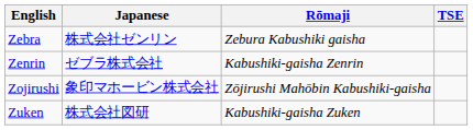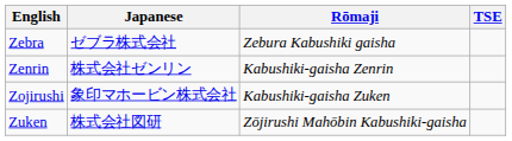 <table class="wikitable">
 <tr>
 <th>English</th>
 <th>Japanese</th>
 <th><a href='#'>Rōmaji</a></th>
 <th><a href='#'>TSE</a></th>
 </tr>
 <tr>
 <td><a href='#'>Zebra</a></td>
-<td><a href='#'>株式会社ゼンリン</a></td>
+<td><a href='#'>ゼブラ株式会社</a></td>
 <td><em>Zebura Kabushiki gaisha</em></td>
 <td></td>
 </tr>
 <tr>
 <td><a href='#'>Zenrin</a></td>
-<td><a href='#'>ゼブラ株式会社</a></td>
+<td><a href='#'>株式会社ゼンリン</a></td>
 <td><em>Kabushiki-gaisha Zenrin</em></td>
 <td></td>
 </tr>
 <tr>
 <td><a href='#'>Zojirushi</a></td>
 <td><a href='#'>象印マホービン株式会社</a></td>
-<td><em>Zōjirushi Mahōbin Kabushiki-gaisha</em></td>
+<td><em>Kabushiki-gaisha Zuken</em></td>
 <td></td>
 </tr>
 <tr>
 <td><a href='#'>Zuken</a></td>
 <td><a href='#'>株式会社図研</a></td>
-<td><em>Kabushiki-gaisha Zuken</em></td>
+<td><em>Zōjirushi Mahōbin Kabushiki-gaisha</em></td>
 <td></td>
 </tr>
 </table>
